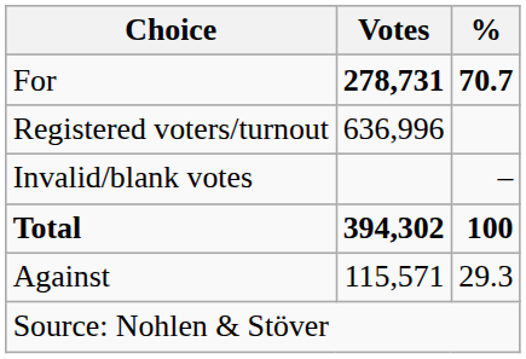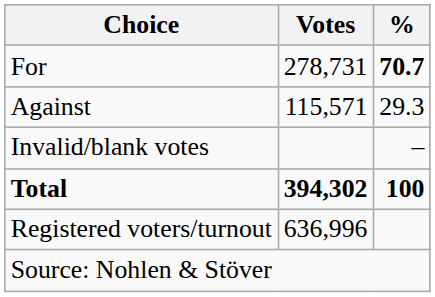 <table class=wikitable style=text-align:right>
 <tr>
 <th>Choice</th>
 <th>Votes</th>
 <th>%</th>
 </tr>
 <tr>
 <td align=left>For</td>
-<td><strong>278,731</strong></td>
+<td>278,731</td>
 <td><strong>70.7</strong></td>
 </tr>
 <tr>
-<td align=left>Registered voters/turnout</td>
-<td>636,996</td>
-<td></td>
+<td align=left>Against</td>
+<td>115,571</td>
+<td>29.3</td>
 </tr>
 <tr>
 <td align=left>Invalid/blank votes</td>
 <td></td>
 <td>–</td>
 </tr>
 <tr>
 <td align=left><strong>Total</strong></td>
 <td><strong>394,302</strong></td>
 <td><strong>100</strong></td>
 </tr>
 <tr>
-<td align=left>Against</td>
-<td>115,571</td>
-<td>29.3</td>
+<td align=left>Registered voters/turnout</td>
+<td>636,996</td>
+<td></td>
 </tr>
 <tr>
 <td align=left colspan=3>Source: Nohlen & Stöver</td>
 </tr>
 </table>
